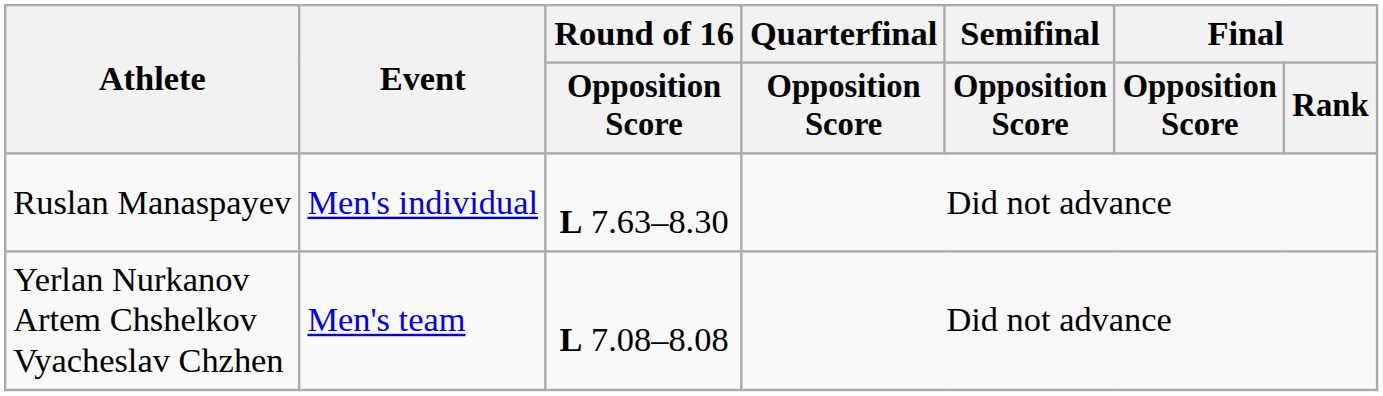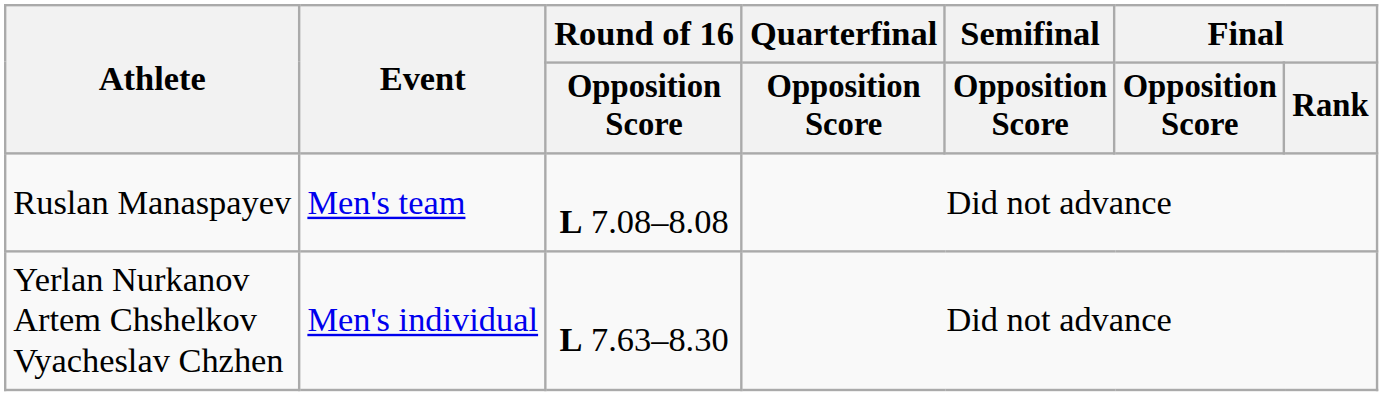 <table class=wikitable style=font-size:90%;text-align:center>
 <tr>
 <th rowspan=2>Athlete</th>
 <th rowspan=2>Event</th>
 <th>Round of 16</th>
 <th>Quarterfinal</th>
 <th>Semifinal</th>
 <th colspan=2>Final</th>
 </tr>
 <tr style=font-size:95%>
 <th>Opposition<br>Score</th>
 <th>Opposition<br>Score</th>
 <th>Opposition<br>Score</th>
 <th>Opposition<br>Score</th>
 <th>Rank</th>
 </tr>
 <tr>
 <td align=left>Ruslan Manaspayev</td>
+<td align=left><a href='#'>Men's team</a></td>
+<td><br><strong>L</strong> 7.08–8.08</td>
+<td colspan=4>Did not advance</td>
+</tr>
+<tr>
+<td align=left>Yerlan Nurkanov<br>Artem Chshelkov<br>Vyacheslav Chzhen</td>
 <td align=left><a href='#'>Men's individual</a></td>
 <td><br><strong>L</strong> 7.63–8.30</td>
 <td colspan=4>Did not advance</td>
 </tr>
-<tr>
-<td align=left>Yerlan Nurkanov<br>Artem Chshelkov<br>Vyacheslav Chzhen</td>
-<td align=left><a href='#'>Men's team</a></td>
-<td><br><strong>L</strong> 7.08–8.08</td>
-<td colspan=4>Did not advance</td>
-</tr>
 </table>
